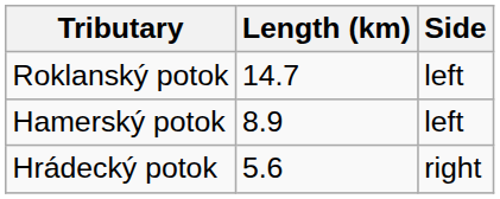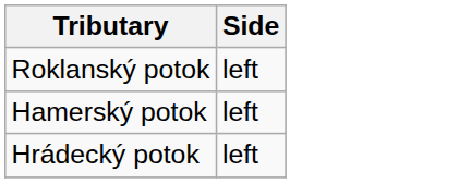 <table class="wikitable">
 <tr>
 <th>Tributary</th>
-<th>Length (km)</th>
 <th>Side</th>
 </tr>
 <tr>
 <td>Roklanský potok</td>
-<td>14.7</td>
 <td>left</td>
 </tr>
 <tr>
 <td>Hamerský potok</td>
-<td>8.9</td>
 <td>left</td>
 </tr>
 <tr>
 <td>Hrádecký potok</td>
-<td>5.6</td>
-<td>right</td>
+<td>left</td>
 </tr>
 </table>
